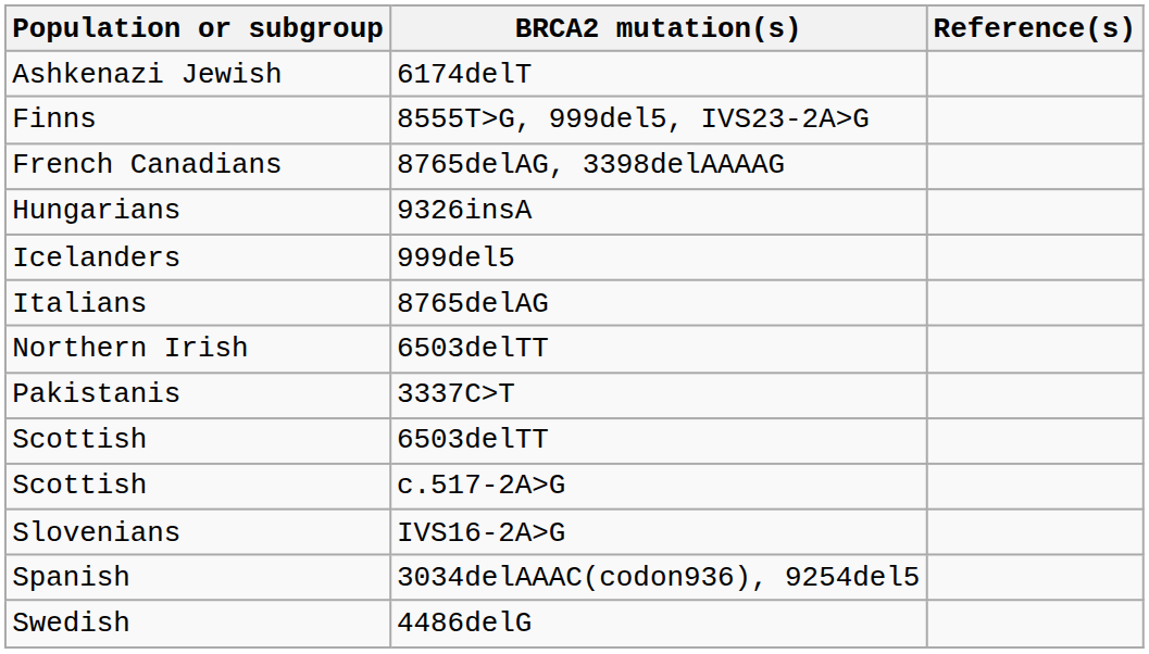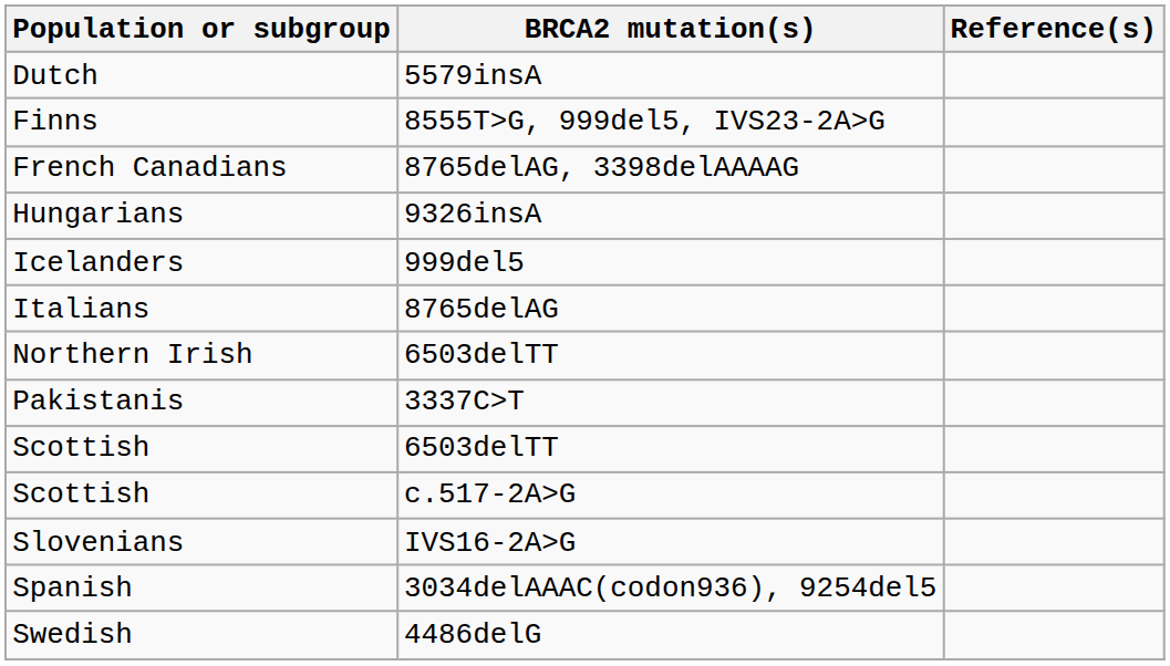 <table class="wikitable">
 <tr>
 <th>Population or subgroup</th>
 <th>BRCA2 mutation(s)</th>
 <th>Reference(s)</th>
 </tr>
 <tr>
-<td>Ashkenazi Jewish</td>
-<td>6174delT</td>
+<td>Dutch</td>
+<td>5579insA</td>
 <td></td>
 </tr>
 <tr>
 <td>Finns</td>
 <td>8555T>G, 999del5, IVS23-2A>G</td>
 <td></td>
 </tr>
 <tr>
 <td>French Canadians</td>
 <td>8765delAG, 3398delAAAAG</td>
 <td></td>
 </tr>
 <tr>
 <td>Hungarians</td>
 <td>9326insA</td>
 <td></td>
 </tr>
 <tr>
 <td>Icelanders</td>
 <td>999del5</td>
 <td></td>
 </tr>
 <tr>
 <td>Italians</td>
 <td>8765delAG</td>
 <td></td>
 </tr>
 <tr>
 <td>Northern Irish</td>
 <td>6503delTT</td>
 <td></td>
 </tr>
 <tr>
 <td>Pakistanis</td>
 <td>3337C>T</td>
 <td></td>
 </tr>
 <tr>
 <td>Scottish</td>
 <td>6503delTT</td>
 <td></td>
 </tr>
 <tr>
 <td>Scottish</td>
 <td>c.517-2A>G</td>
 <td></td>
 </tr>
 <tr>
 <td>Slovenians</td>
 <td>IVS16-2A>G</td>
 <td></td>
 </tr>
 <tr>
 <td>Spanish</td>
 <td>3034delAAAC(codon936), 9254del5</td>
 <td></td>
 </tr>
 <tr>
 <td>Swedish</td>
 <td>4486delG</td>
 <td></td>
 </tr>
 </table>
